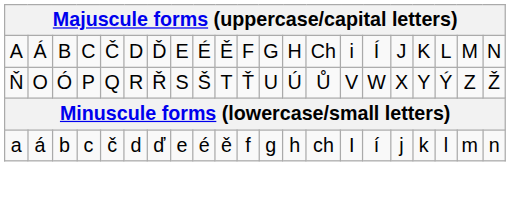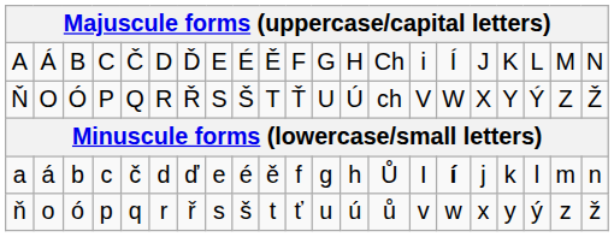 <table class="wikitable" style="text-align:center">
 <tr>
 <th colspan="21"><a href='#'>Majuscule forms</a> (uppercase/capital letters)</th>
 </tr>
 <tr>
 <td>A</td>
 <td>Á</td>
 <td>B</td>
 <td>C</td>
 <td>Č</td>
 <td>D</td>
 <td>Ď</td>
 <td>E</td>
 <td>É</td>
 <td>Ě</td>
 <td>F</td>
 <td>G</td>
 <td>H</td>
 <td>Ch</td>
 <td>i</td>
 <td>Í</td>
 <td>J</td>
 <td>K</td>
 <td>L</td>
 <td>M</td>
 <td>N</td>
 </tr>
 <tr>
 <td>Ň</td>
 <td>O</td>
 <td>Ó</td>
 <td>P</td>
 <td>Q</td>
 <td>R</td>
 <td>Ř</td>
 <td>S</td>
 <td>Š</td>
 <td>T</td>
 <td>Ť</td>
 <td>U</td>
 <td>Ú</td>
-<td>Ů</td>
+<td>ch</td>
 <td>V</td>
 <td>W</td>
 <td>X</td>
 <td>Y</td>
 <td>Ý</td>
 <td>Z</td>
 <td>Ž</td>
 </tr>
 <tr>
 <th colspan="21"><a href='#'>Minuscule forms</a> (lowercase/small letters)</th>
 </tr>
 <tr>
 <td>a</td>
 <td>á</td>
 <td>b</td>
 <td>c</td>
 <td>č</td>
 <td>d</td>
 <td>ď</td>
 <td>e</td>
 <td>é</td>
 <td>ě</td>
 <td>f</td>
 <td>g</td>
 <td>h</td>
-<td>ch</td>
+<td>Ů</td>
 <td>I</td>
-<td>í</td>
+<td><strong>í</strong></td>
 <td>j</td>
 <td>k</td>
 <td>l</td>
 <td>m</td>
 <td>n</td>
 </tr>
+<tr>
+<td>ň</td>
+<td>o</td>
+<td>ó</td>
+<td>p</td>
+<td>q</td>
+<td>r</td>
+<td>ř</td>
+<td>s</td>
+<td>š</td>
+<td>t</td>
+<td>ť</td>
+<td>u</td>
+<td>ú</td>
+<td>ů</td>
+<td>v</td>
+<td>w</td>
+<td>x</td>
+<td>y</td>
+<td>ý</td>
+<td>z</td>
+<td>ž</td>
+</tr>
 </table>
